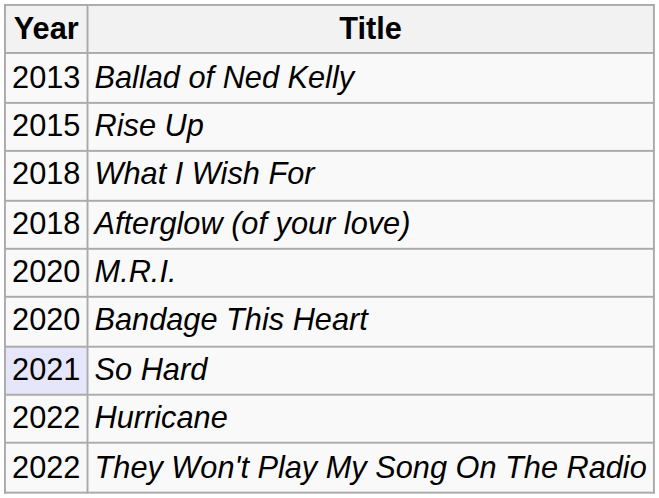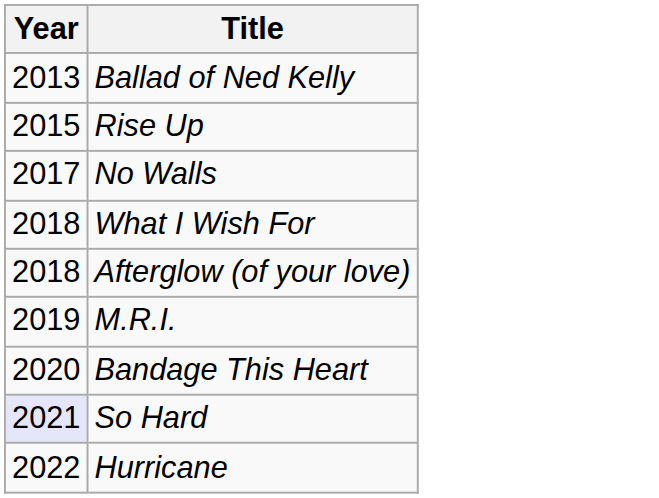 <table class="wikitable">
 <tr>
 <th>Year</th>
 <th>Title</th>
 </tr>
 <tr>
 <td>2013</td>
 <td><em> Ballad of Ned Kelly </em></td>
 </tr>
 <tr>
 <td>2015</td>
 <td><em> Rise Up </em></td>
 </tr>
 <tr>
+<td>2017</td>
+<td><em> No Walls </em></td>
+</tr>
+<tr>
 <td>2018</td>
 <td><em> What I Wish For </em></td>
 </tr>
 <tr>
 <td>2018</td>
 <td><em> Afterglow (of your love) </em></td>
 </tr>
 <tr>
-<td>2020</td>
+<td>2019</td>
 <td><em> M.R.I. </em></td>
 </tr>
 <tr>
 <td>2020</td>
 <td><em> Bandage This Heart </em></td>
 </tr>
 <tr>
 <td style="background: lavender;">2021</td>
 <td><em> So Hard </em></td>
 </tr>
 <tr>
 <td>2022</td>
 <td><em> Hurricane </em></td>
 </tr>
-<tr>
-<td>2022</td>
-<td><em> They Won't Play My Song On The Radio </em></td>
-</tr>
 </table>
